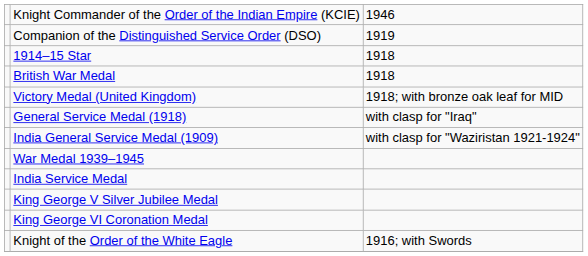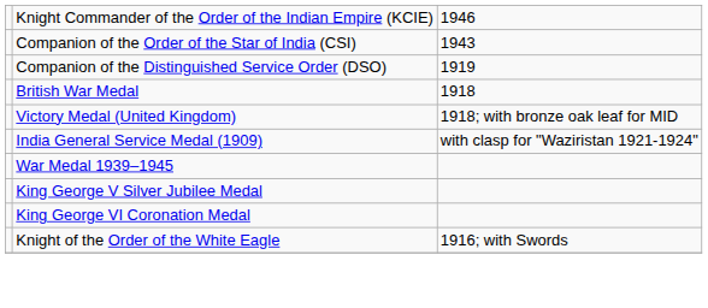 <table class="wikitable">
 <tr>
 <td></td>
 <td>Knight Commander of the <a href='#'>Order of the Indian Empire</a> (KCIE)</td>
 <td>1946</td>
 </tr>
 <tr>
 <td></td>
-<td>Companion of the <a href='#'>Distinguished Service Order</a> (DSO)</td>
-<td>1919</td>
+<td>Companion of the <a href='#'>Order of the Star of India</a> (CSI)</td>
+<td>1943</td>
 </tr>
 <tr>
 <td></td>
-<td><a href='#'>1914–15 Star</a></td>
-<td>1918</td>
+<td>Companion of the <a href='#'>Distinguished Service Order</a> (DSO)</td>
+<td>1919</td>
 </tr>
 <tr>
 <td></td>
 <td><a href='#'>British War Medal</a></td>
 <td>1918</td>
 </tr>
 <tr>
 <td></td>
 <td><a href='#'>Victory Medal (United Kingdom)</a></td>
 <td>1918; with bronze oak leaf for MID</td>
 </tr>
 <tr>
 <td></td>
-<td><a href='#'>General Service Medal (1918)</a></td>
-<td>with clasp for "Iraq"</td>
-</tr>
-<tr>
-<td></td>
 <td><a href='#'>India General Service Medal (1909)</a></td>
 <td>with clasp for "Waziristan 1921-1924"</td>
 </tr>
 <tr>
 <td></td>
 <td><a href='#'>War Medal 1939–1945</a></td>
-<td></td>
-</tr>
-<tr>
-<td></td>
-<td><a href='#'>India Service Medal</a></td>
 <td></td>
 </tr>
 <tr>
 <td></td>
 <td><a href='#'>King George V Silver Jubilee Medal</a></td>
 <td></td>
 </tr>
 <tr>
 <td></td>
 <td><a href='#'>King George VI Coronation Medal</a></td>
 <td></td>
 </tr>
 <tr>
 <td></td>
 <td>Knight of the <a href='#'>Order of the White Eagle</a></td>
 <td>1916; with Swords</td>
 </tr>
 <tr>
 </tr>
 </table>
